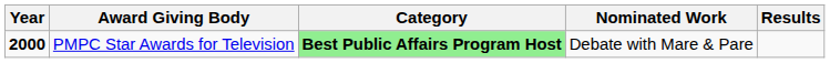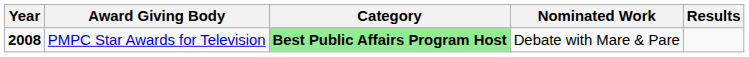 <table class="wikitable">
 <tr>
 <th>Year</th>
 <th>Award Giving Body</th>
 <th>Category</th>
 <th>Nominated Work</th>
 <th>Results</th>
 </tr>
 <tr>
-<td><strong>2000</strong></td>
+<td><strong>2008</strong></td>
 <td><a href='#'>PMPC Star Awards for Television</a></td>
 <td style="background: lightgreen;"><strong>Best Public Affairs Program Host</strong></td>
 <td align=center>Debate with Mare & Pare</td>
 <td></td>
 </tr>
 </table>
